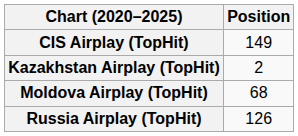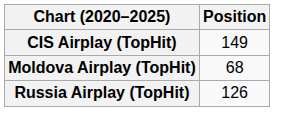 <table class="wikitable sortable plainrowheaders" style="text-align:center">
 <tr>
 <th scope="col">Chart (2020–2025)</th>
 <th scope="col">Position</th>
 </tr>
 <tr>
 <th scope="row">CIS Airplay (TopHit)</th>
 <td>149</td>
-</tr>
-<tr>
-<th scope="row">Kazakhstan Airplay (TopHit)</th>
-<td>2</td>
 </tr>
 <tr>
 <th scope="row">Moldova Airplay (TopHit)</th>
 <td>68</td>
 </tr>
 <tr>
 <th scope="row">Russia Airplay (TopHit)</th>
 <td>126</td>
 </tr>
 <tr>
 </tr>
 </table>
